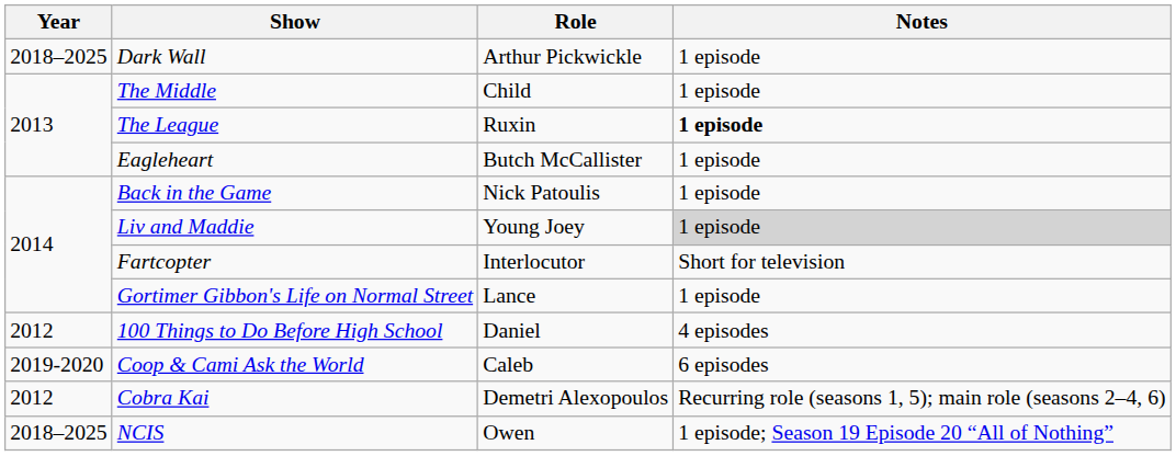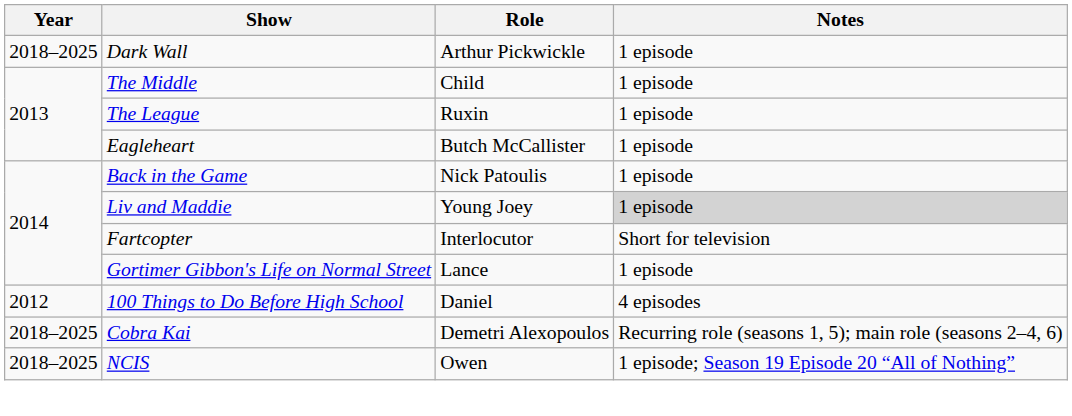 <table class="wikitable">
 <tr>
 <th>Year</th>
 <th>Show</th>
 <th>Role</th>
 <th>Notes</th>
 </tr>
 <tr>
 <td>2018–2025</td>
 <td><em>Dark Wall</em></td>
 <td>Arthur Pickwickle</td>
 <td>1 episode</td>
 </tr>
 <tr>
 <td rowspan="3">2013</td>
 <td><em><a href='#'>The Middle</a></em></td>
 <td>Child</td>
 <td>1 episode</td>
 </tr>
 <tr>
 <td><em><a href='#'>The League</a></em></td>
 <td>Ruxin</td>
-<td><strong>1 episode</strong></td>
+<td>1 episode</td>
 </tr>
 <tr>
 <td><em>Eagleheart</em></td>
 <td>Butch McCallister</td>
 <td>1 episode</td>
 </tr>
 <tr>
 <td rowspan="4">2014</td>
 <td><em><a href='#'>Back in the Game</a></em></td>
 <td>Nick Patoulis</td>
 <td>1 episode</td>
 </tr>
 <tr>
 <td><em><a href='#'>Liv and Maddie</a></em></td>
 <td>Young Joey</td>
 <td style="background: lightgrey;">1 episode</td>
 </tr>
 <tr>
 <td><em>Fartcopter</em></td>
 <td>Interlocutor</td>
 <td>Short for television</td>
 </tr>
 <tr>
 <td><em><a href='#'>Gortimer Gibbon's Life on Normal Street</a></em></td>
 <td>Lance</td>
 <td>1 episode</td>
 </tr>
 <tr>
 <td>2012</td>
 <td><em><a href='#'>100 Things to Do Before High School</a></em></td>
 <td>Daniel</td>
 <td>4 episodes</td>
 </tr>
 <tr>
-<td>2019-2020</td>
-<td><em><a href='#'>Coop & Cami Ask the World</a></em></td>
-<td>Caleb</td>
-<td>6 episodes</td>
-</tr>
-<tr>
-<td>2012</td>
+<td>2018–2025</td>
 <td><em><a href='#'>Cobra Kai</a></em></td>
 <td>Demetri Alexopoulos</td>
 <td>Recurring role (seasons 1, 5); main role (seasons 2–4, 6)</td>
 </tr>
 <tr>
 <td>2018–2025</td>
 <td><em><a href='#'>NCIS</a></em></td>
 <td>Owen</td>
 <td>1 episode; <a href='#'>Season 19 Episode 20 “All of Nothing”</a></td>
 </tr>
 </table>
